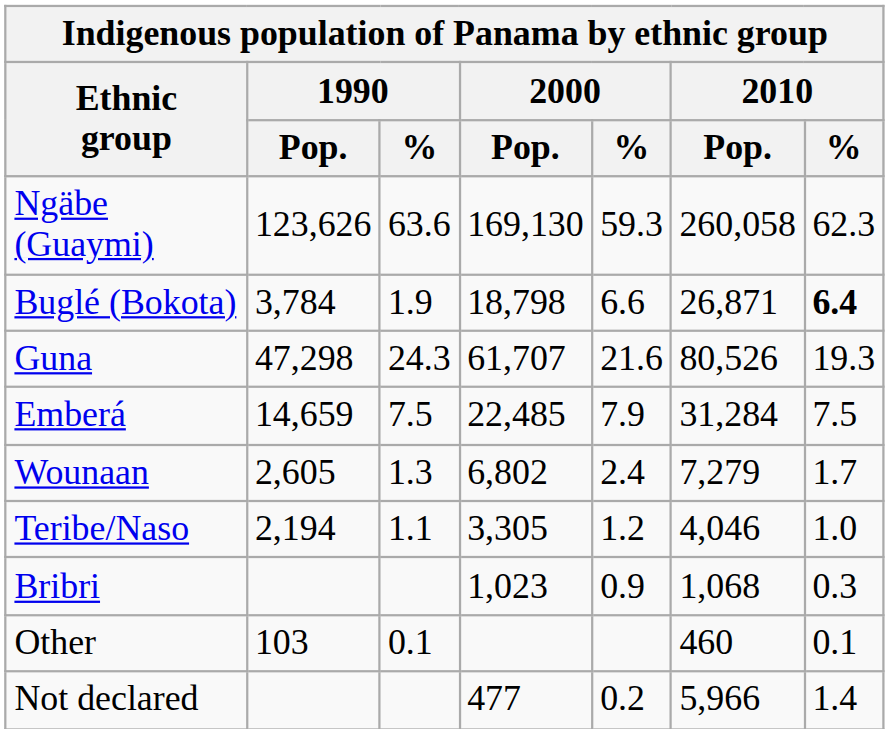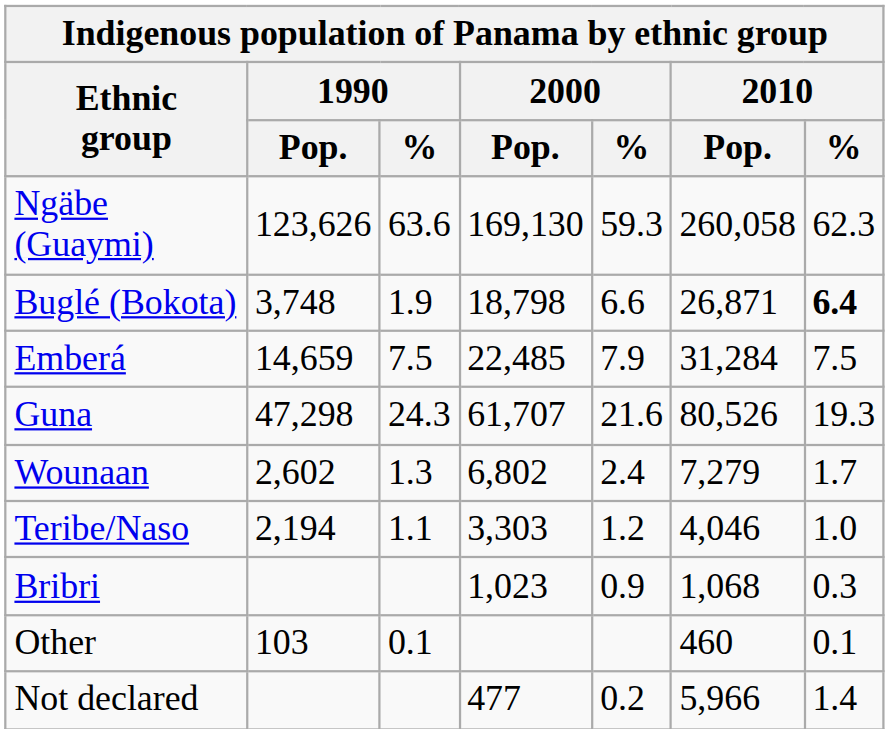 <table class="sort wikitable sortable" style="float:right; style="font-size: 80%">
 <tr>
 <th colspan=7>Indigenous population of Panama by ethnic group</th>
 </tr>
 <tr bgcolor="#e0e0e0">
 <th width="100pt" rowspan="2">Ethnic<br>group</th>
 <th colspan="2">1990</th>
 <th colspan="2">2000</th>
 <th colspan="2">2010</th>
 </tr>
 <tr bgcolor="#e0e0e0">
 <th>Pop.</th>
 <th>%</th>
 <th>Pop.</th>
 <th>%</th>
 <th>Pop.</th>
 <th>%</th>
 </tr>
 <tr>
 <td align=left><a href='#'>Ngäbe (Guaymi)</a></td>
 <td>123,626</td>
 <td>63.6</td>
 <td>169,130</td>
 <td>59.3</td>
 <td>260,058</td>
 <td>62.3</td>
 </tr>
 <tr>
 <td align=left><a href='#'>Buglé (Bokota)</a></td>
-<td>3,784</td>
+<td>3,748</td>
 <td>1.9</td>
 <td>18,798</td>
 <td>6.6</td>
 <td>26,871</td>
 <td><strong>6.4</strong></td>
+</tr>
+<tr>
+<td align=left><a href='#'>Emberá</a></td>
+<td>14,659</td>
+<td>7.5</td>
+<td>22,485</td>
+<td>7.9</td>
+<td>31,284</td>
+<td>7.5</td>
 </tr>
 <tr>
 <td align=left><a href='#'>Guna</a></td>
 <td>47,298</td>
 <td>24.3</td>
 <td>61,707</td>
 <td>21.6</td>
 <td>80,526</td>
 <td>19.3</td>
 </tr>
 <tr>
-<td align=left><a href='#'>Emberá</a></td>
-<td>14,659</td>
-<td>7.5</td>
-<td>22,485</td>
-<td>7.9</td>
-<td>31,284</td>
-<td>7.5</td>
-</tr>
-<tr>
 <td align=left><a href='#'>Wounaan</a></td>
-<td>2,605</td>
+<td>2,602</td>
 <td>1.3</td>
 <td>6,802</td>
 <td>2.4</td>
 <td>7,279</td>
 <td>1.7</td>
 </tr>
 <tr>
 <td align=left><a href='#'>Teribe/Naso</a></td>
 <td>2,194</td>
 <td>1.1</td>
-<td>3,305</td>
+<td>3,303</td>
 <td>1.2</td>
 <td>4,046</td>
 <td>1.0</td>
 </tr>
 <tr>
 <td align=left><a href='#'>Bribri</a></td>
 <td></td>
 <td></td>
 <td>1,023</td>
 <td>0.9</td>
 <td>1,068</td>
 <td>0.3</td>
 </tr>
 <tr>
 <td align=left>Other</td>
 <td>103</td>
 <td>0.1</td>
 <td></td>
 <td></td>
 <td>460</td>
 <td>0.1</td>
 </tr>
 <tr>
 <td align=left>Not declared</td>
 <td></td>
 <td></td>
 <td>477</td>
 <td>0.2</td>
 <td>5,966</td>
 <td>1.4</td>
 </tr>
 </table>
